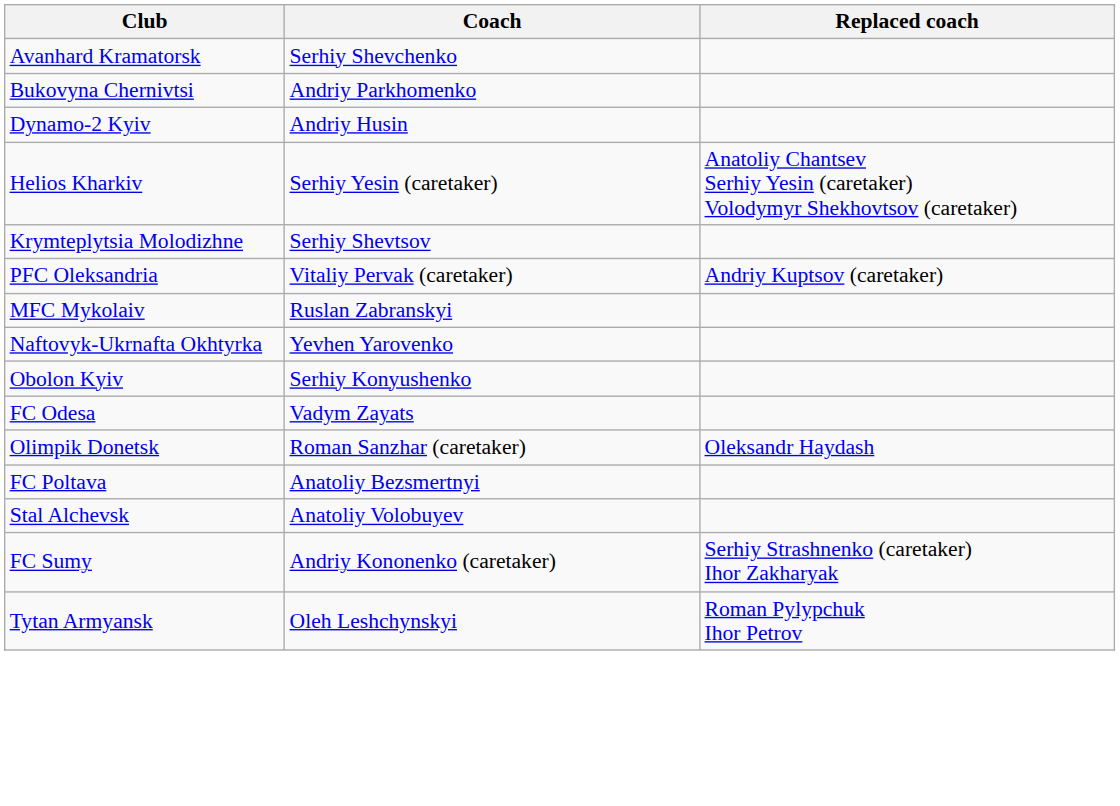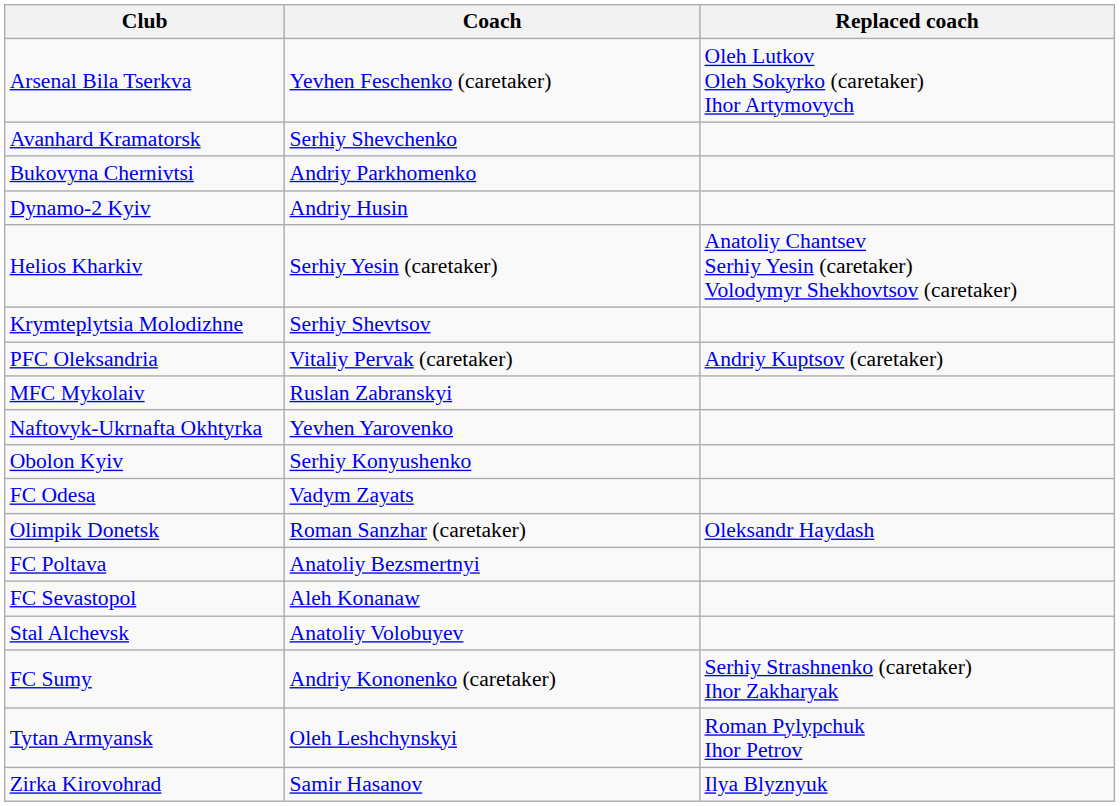 <table class="wikitable">
 <tr>
 <th width="200">Club</th>
 <th width="300">Coach</th>
 <th width="300">Replaced coach</th>
+</tr>
+<tr>
+<td><a href='#'>Arsenal Bila Tserkva</a></td>
+<td> <a href='#'>Yevhen Feschenko</a> (caretaker)</td>
+<td> <a href='#'>Oleh Lutkov</a> <br>  <a href='#'>Oleh Sokyrko</a> (caretaker) <br>  <a href='#'>Ihor Artymovych</a></td>
 </tr>
 <tr>
 <td><a href='#'>Avanhard Kramatorsk</a></td>
 <td> <a href='#'>Serhiy Shevchenko</a></td>
 <td></td>
 </tr>
 <tr>
 <td><a href='#'>Bukovyna Chernivtsi</a></td>
 <td> <a href='#'>Andriy Parkhomenko</a></td>
 <td></td>
 </tr>
 <tr>
 <td><a href='#'>Dynamo-2 Kyiv</a></td>
 <td> <a href='#'>Andriy Husin</a></td>
 <td></td>
 </tr>
 <tr>
 <td><a href='#'>Helios Kharkiv</a></td>
 <td> <a href='#'>Serhiy Yesin</a> (caretaker)</td>
 <td> <a href='#'>Anatoliy Chantsev</a><br>  <a href='#'>Serhiy Yesin</a> (caretaker) <br> <a href='#'>Volodymyr Shekhovtsov</a> (caretaker)</td>
 </tr>
 <tr>
 <td><a href='#'>Krymteplytsia Molodizhne</a></td>
 <td> <a href='#'>Serhiy Shevtsov</a></td>
 <td></td>
 </tr>
 <tr>
 <td><a href='#'>PFC Oleksandria</a></td>
 <td> <a href='#'>Vitaliy Pervak</a> (caretaker)</td>
 <td> <a href='#'>Andriy Kuptsov</a> (caretaker)</td>
 </tr>
 <tr>
 <td><a href='#'>MFC Mykolaiv</a></td>
 <td> <a href='#'>Ruslan Zabranskyi</a></td>
 <td></td>
 </tr>
 <tr>
 <td><a href='#'>Naftovyk-Ukrnafta Okhtyrka</a></td>
 <td> <a href='#'>Yevhen Yarovenko</a></td>
 <td></td>
 </tr>
 <tr>
 <td><a href='#'>Obolon Kyiv</a></td>
 <td> <a href='#'>Serhiy Konyushenko</a></td>
 <td></td>
 </tr>
 <tr>
 <td><a href='#'>FC Odesa</a></td>
 <td> <a href='#'>Vadym Zayats</a></td>
 <td></td>
 </tr>
 <tr>
 <td><a href='#'>Olimpik Donetsk</a></td>
 <td> <a href='#'>Roman Sanzhar</a> (caretaker)</td>
 <td> <a href='#'>Oleksandr Haydash</a></td>
 </tr>
 <tr>
 <td><a href='#'>FC Poltava</a></td>
 <td> <a href='#'>Anatoliy Bezsmertnyi</a></td>
 <td></td>
 </tr>
 <tr>
+<td><a href='#'>FC Sevastopol</a></td>
+<td> <a href='#'>Aleh Konanaw</a></td>
+<td></td>
+</tr>
+<tr>
 <td><a href='#'>Stal Alchevsk</a></td>
 <td> <a href='#'>Anatoliy Volobuyev</a></td>
 <td></td>
 </tr>
 <tr>
 <td><a href='#'>FC Sumy</a></td>
 <td> <a href='#'>Andriy Kononenko</a> (caretaker)</td>
 <td> <a href='#'>Serhiy Strashnenko</a> (caretaker)<br> <a href='#'>Ihor Zakharyak</a></td>
 </tr>
 <tr>
 <td><a href='#'>Tytan Armyansk</a></td>
 <td> <a href='#'>Oleh Leshchynskyi</a></td>
 <td> <a href='#'>Roman Pylypchuk</a><br> <a href='#'>Ihor Petrov</a></td>
 </tr>
+<tr>
+<td><a href='#'>Zirka Kirovohrad</a></td>
+<td> <a href='#'>Samir Hasanov</a></td>
+<td> <a href='#'>Ilya Blyznyuk</a></td>
+</tr>
 </table>
